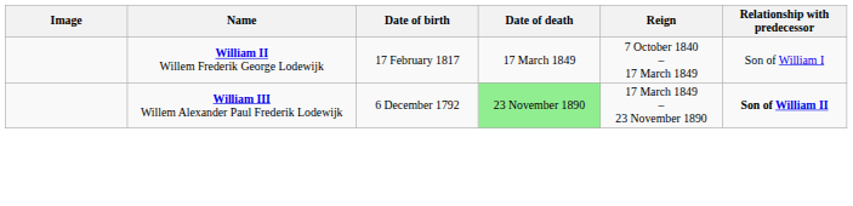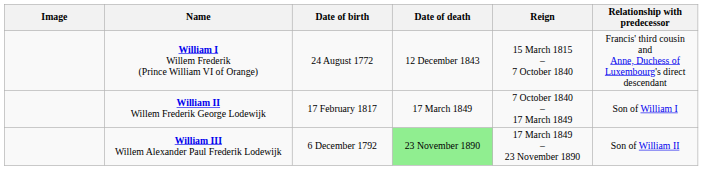 <table style="width:90%;" class="wikitable">
 <tr>
 <th style="width:8%;">Image</th>
 <th style="width:15%;">Name</th>
 <th style="width:8%;">Date of birth</th>
 <th style="width:8%;">Date of death</th>
 <th style="width:8%;">Reign</th>
 <th style="width:8%;">Relationship with predecessor</th>
+</tr>
+<tr>
+<td></td>
+<td style="text-align:center;"><strong><a href='#'>William I</a></strong><br>Willem Frederik<br>(Prince William VI of Orange)</td>
+<td style="text-align:center;">24 August 1772</td>
+<td style="text-align:center;">12 December 1843</td>
+<td style="text-align:center;">15 March 1815<br>–<br>7 October 1840</td>
+<td style="text-align:center;">Francis' third cousin<br>and<br><a href='#'>Anne, Duchess of Luxembourg</a>'s direct descendant</td>
 </tr>
 <tr>
 <td></td>
 <td style="text-align:center;"><strong><a href='#'>William II</a></strong><br>Willem Frederik George Lodewijk</td>
 <td style="text-align:center;">17 February 1817</td>
 <td style="text-align:center;">17 March 1849</td>
 <td style="text-align:center;">7 October 1840<br>–<br>17 March 1849</td>
 <td style="text-align:center;">Son of <a href='#'>William I</a></td>
 </tr>
 <tr>
 <td></td>
 <td style="text-align:center;"><strong><a href='#'>William III</a></strong><br>Willem Alexander Paul Frederik Lodewijk</td>
 <td style="text-align:center;">6 December 1792</td>
 <td style="background: lightgreen; text-align:center;">23 November 1890</td>
 <td style="text-align:center;">17 March 1849<br>–<br>23 November 1890</td>
-<td style="text-align:center;"><strong>Son of <a href='#'>William II</a></strong></td>
+<td style="text-align:center;">Son of <a href='#'>William II</a></td>
 </tr>
 </table>
